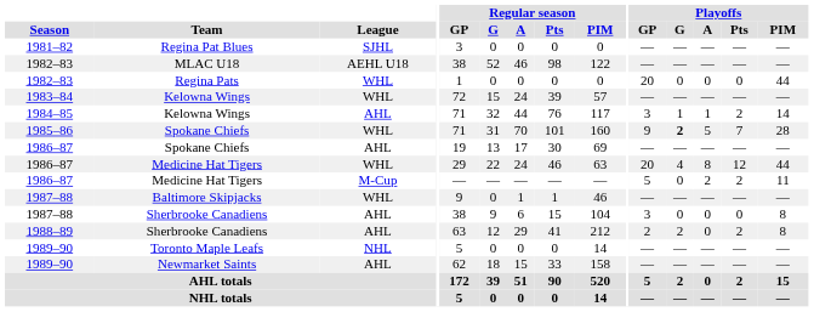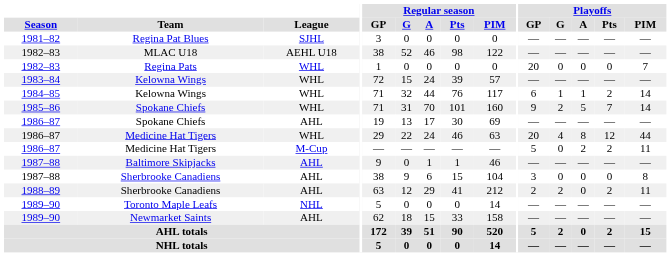 <table border="0" cellpadding="1" cellspacing="0" style="text-align:center; width:60em">
 <tr bgcolor="#e0e0e0">
 <th colspan="3" bgcolor="#ffffff"></th>
 <th rowspan="100" bgcolor="#ffffff"></th>
 <th colspan="5"><a href='#'>Regular season</a></th>
 <th rowspan="100" bgcolor="#ffffff"></th>
 <th colspan="5"><a href='#'>Playoffs</a></th>
 </tr>
 <tr bgcolor="#e0e0e0">
 <th><a href='#'>Season</a></th>
 <th>Team</th>
 <th>League</th>
 <th>GP</th>
 <th><a href='#'>G</a></th>
 <th><a href='#'>A</a></th>
 <th><a href='#'>Pts</a></th>
 <th><a href='#'>PIM</a></th>
 <th>GP</th>
 <th>G</th>
 <th>A</th>
 <th>Pts</th>
 <th>PIM</th>
 </tr>
 <tr>
 <td><a href='#'>1981–82</a></td>
 <td><a href='#'>Regina Pat Blues</a></td>
 <td><a href='#'>SJHL</a></td>
 <td>3</td>
 <td>0</td>
 <td>0</td>
 <td>0</td>
 <td>0</td>
 <td>—</td>
 <td>—</td>
 <td>—</td>
 <td>—</td>
 <td>—</td>
 </tr>
 <tr bgcolor="#f0f0f0">
 <td>1982–83</td>
 <td>MLAC U18</td>
 <td>AEHL U18</td>
 <td>38</td>
 <td>52</td>
 <td>46</td>
 <td>98</td>
 <td>122</td>
 <td>—</td>
 <td>—</td>
 <td>—</td>
 <td>—</td>
 <td>—</td>
 </tr>
 <tr>
 <td><a href='#'>1982–83</a></td>
 <td><a href='#'>Regina Pats</a></td>
 <td><a href='#'>WHL</a></td>
 <td>1</td>
 <td>0</td>
 <td>0</td>
 <td>0</td>
 <td>0</td>
 <td>20</td>
 <td>0</td>
 <td>0</td>
 <td>0</td>
-<td>44</td>
+<td>7</td>
 </tr>
 <tr bgcolor="#f0f0f0">
 <td><a href='#'>1983–84</a></td>
 <td><a href='#'>Kelowna Wings</a></td>
 <td>WHL</td>
 <td>72</td>
 <td>15</td>
 <td>24</td>
 <td>39</td>
 <td>57</td>
 <td>—</td>
 <td>—</td>
 <td>—</td>
 <td>—</td>
 <td>—</td>
 </tr>
 <tr>
 <td><a href='#'>1984–85</a></td>
 <td>Kelowna Wings</td>
-<td><a href='#'>AHL</a></td>
+<td>WHL</td>
 <td>71</td>
 <td>32</td>
 <td>44</td>
 <td>76</td>
 <td>117</td>
-<td>3</td>
+<td>6</td>
 <td>1</td>
 <td>1</td>
 <td>2</td>
 <td>14</td>
 </tr>
 <tr bgcolor="#f0f0f0">
 <td><a href='#'>1985–86</a></td>
 <td><a href='#'>Spokane Chiefs</a></td>
 <td>WHL</td>
 <td>71</td>
 <td>31</td>
 <td>70</td>
 <td>101</td>
 <td>160</td>
 <td>9</td>
-<td><strong>2</strong></td>
+<td>2</td>
 <td>5</td>
 <td>7</td>
-<td>28</td>
+<td>14</td>
 </tr>
 <tr>
 <td><a href='#'>1986–87</a></td>
 <td>Spokane Chiefs</td>
 <td>AHL</td>
 <td>19</td>
 <td>13</td>
 <td>17</td>
 <td>30</td>
 <td>69</td>
 <td>—</td>
 <td>—</td>
 <td>—</td>
 <td>—</td>
 <td>—</td>
 </tr>
 <tr bgcolor="#f0f0f0">
 <td>1986–87</td>
 <td><a href='#'>Medicine Hat Tigers</a></td>
 <td>WHL</td>
 <td>29</td>
 <td>22</td>
 <td>24</td>
 <td>46</td>
 <td>63</td>
 <td>20</td>
 <td>4</td>
 <td>8</td>
 <td>12</td>
 <td>44</td>
 </tr>
 <tr>
 <td><a href='#'>1986–87</a></td>
 <td>Medicine Hat Tigers</td>
 <td><a href='#'>M-Cup</a></td>
 <td>—</td>
 <td>—</td>
 <td>—</td>
 <td>—</td>
 <td>—</td>
 <td>5</td>
 <td>0</td>
 <td>2</td>
 <td>2</td>
 <td>11</td>
 </tr>
 <tr bgcolor="#f0f0f0">
 <td><a href='#'>1987–88</a></td>
 <td><a href='#'>Baltimore Skipjacks</a></td>
-<td>WHL</td>
+<td><a href='#'>AHL</a></td>
 <td>9</td>
 <td>0</td>
 <td>1</td>
 <td>1</td>
 <td>46</td>
 <td>—</td>
 <td>—</td>
 <td>—</td>
 <td>—</td>
 <td>—</td>
 </tr>
 <tr>
 <td>1987–88</td>
 <td><a href='#'>Sherbrooke Canadiens</a></td>
 <td>AHL</td>
 <td>38</td>
 <td>9</td>
 <td>6</td>
 <td>15</td>
 <td>104</td>
 <td>3</td>
 <td>0</td>
 <td>0</td>
 <td>0</td>
 <td>8</td>
 </tr>
 <tr bgcolor="#f0f0f0">
 <td><a href='#'>1988–89</a></td>
 <td>Sherbrooke Canadiens</td>
 <td>AHL</td>
 <td>63</td>
 <td>12</td>
 <td>29</td>
 <td>41</td>
 <td>212</td>
 <td>2</td>
 <td>2</td>
 <td>0</td>
 <td>2</td>
-<td>8</td>
+<td>11</td>
 </tr>
 <tr>
 <td><a href='#'>1989–90</a></td>
 <td><a href='#'>Toronto Maple Leafs</a></td>
 <td><a href='#'>NHL</a></td>
 <td>5</td>
 <td>0</td>
 <td>0</td>
 <td>0</td>
 <td>14</td>
 <td>—</td>
 <td>—</td>
 <td>—</td>
 <td>—</td>
 <td>—</td>
 </tr>
 <tr bgcolor="#f0f0f0">
 <td><a href='#'>1989–90</a></td>
 <td><a href='#'>Newmarket Saints</a></td>
 <td>AHL</td>
 <td>62</td>
 <td>18</td>
 <td>15</td>
 <td>33</td>
 <td>158</td>
 <td>—</td>
 <td>—</td>
 <td>—</td>
 <td>—</td>
 <td>—</td>
 </tr>
 <tr bgcolor="#e0e0e0">
 <th colspan="3">AHL totals</th>
 <th>172</th>
 <th>39</th>
 <th>51</th>
 <th>90</th>
 <th>520</th>
 <th>5</th>
 <th>2</th>
 <th>0</th>
 <th>2</th>
 <th>15</th>
 </tr>
 <tr bgcolor="#e0e0e0">
 <th colspan="3">NHL totals</th>
 <th>5</th>
 <th>0</th>
 <th>0</th>
 <th>0</th>
 <th>14</th>
 <th>—</th>
 <th>—</th>
 <th>—</th>
 <th>—</th>
 <th>—</th>
 </tr>
 </table>
